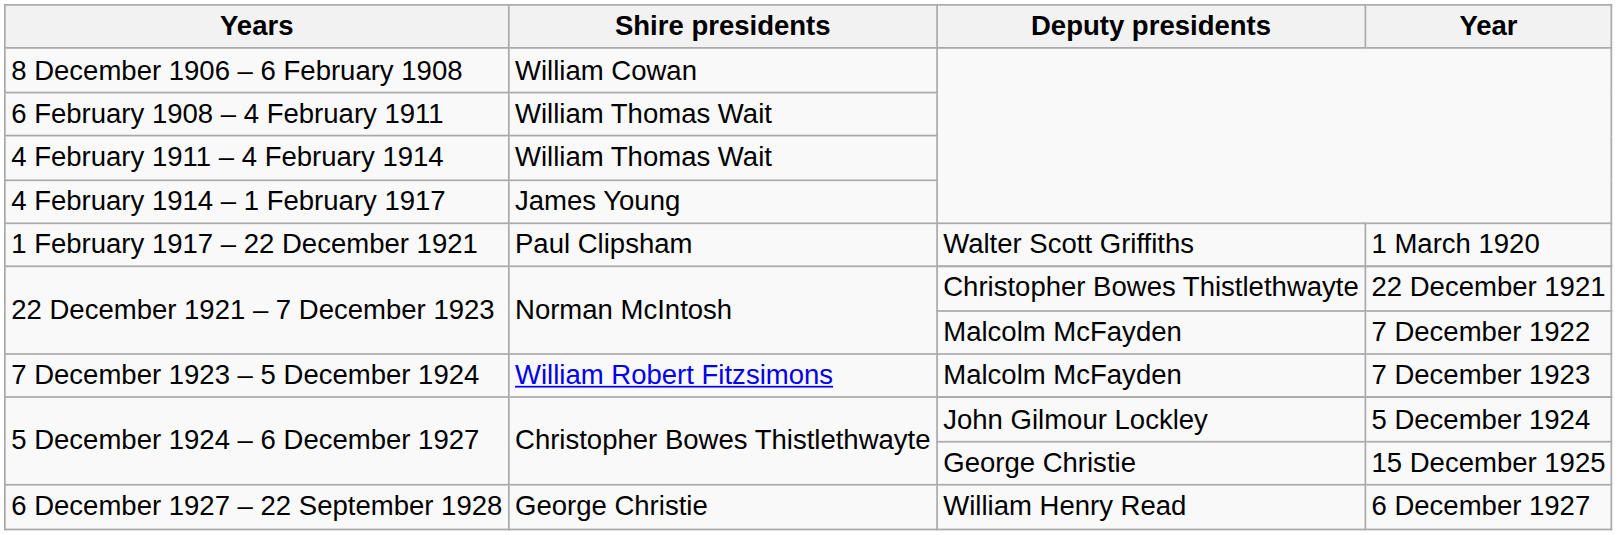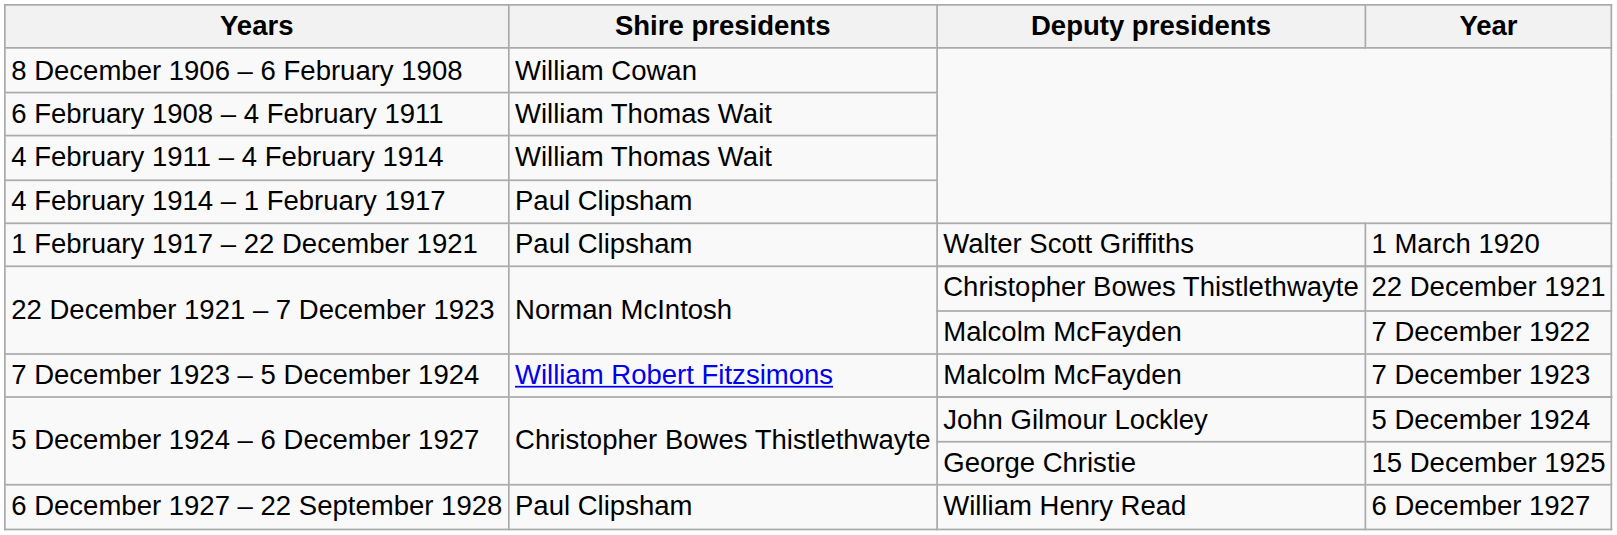 <table class="wikitable">
 <tr>
 <th>Years</th>
 <th>Shire presidents</th>
 <th>Deputy presidents</th>
 <th>Year</th>
 </tr>
 <tr>
 <td>8 December 1906 – 6 February 1908</td>
 <td>William Cowan</td>
 </tr>
 <tr>
 <td>6 February 1908 – 4 February 1911</td>
 <td>William Thomas Wait</td>
 </tr>
 <tr>
 <td>4 February 1911 – 4 February 1914</td>
 <td>William Thomas Wait</td>
 </tr>
 <tr>
 <td>4 February 1914 – 1 February 1917</td>
-<td>James Young</td>
+<td>Paul Clipsham</td>
 </tr>
 <tr>
 <td>1 February 1917 – 22 December 1921</td>
 <td>Paul Clipsham</td>
 <td>Walter Scott Griffiths</td>
 <td>1 March 1920</td>
 </tr>
 <tr>
 <td rowspan=3>22 December 1921 – 7 December 1923</td>
 <td rowspan=3>Norman McIntosh</td>
 </tr>
 <tr>
 <td>Christopher Bowes Thistlethwayte</td>
 <td>22 December 1921</td>
 </tr>
 <tr>
 <td>Malcolm McFayden</td>
 <td>7 December 1922</td>
 </tr>
 <tr>
 <td>7 December 1923 – 5 December 1924</td>
 <td><a href='#'>William Robert Fitzsimons</a></td>
 <td>Malcolm McFayden</td>
 <td>7 December 1923</td>
 </tr>
 <tr>
 <td rowspan=3>5 December 1924 – 6 December 1927</td>
 <td rowspan=3>Christopher Bowes Thistlethwayte</td>
 </tr>
 <tr>
 <td>John Gilmour Lockley</td>
 <td>5 December 1924</td>
 </tr>
 <tr>
 <td>George Christie</td>
 <td>15 December 1925</td>
 </tr>
 <tr>
 <td>6 December 1927 – 22 September 1928</td>
-<td>George Christie</td>
+<td>Paul Clipsham</td>
 <td>William Henry Read</td>
 <td>6 December 1927</td>
 </tr>
 </table>
